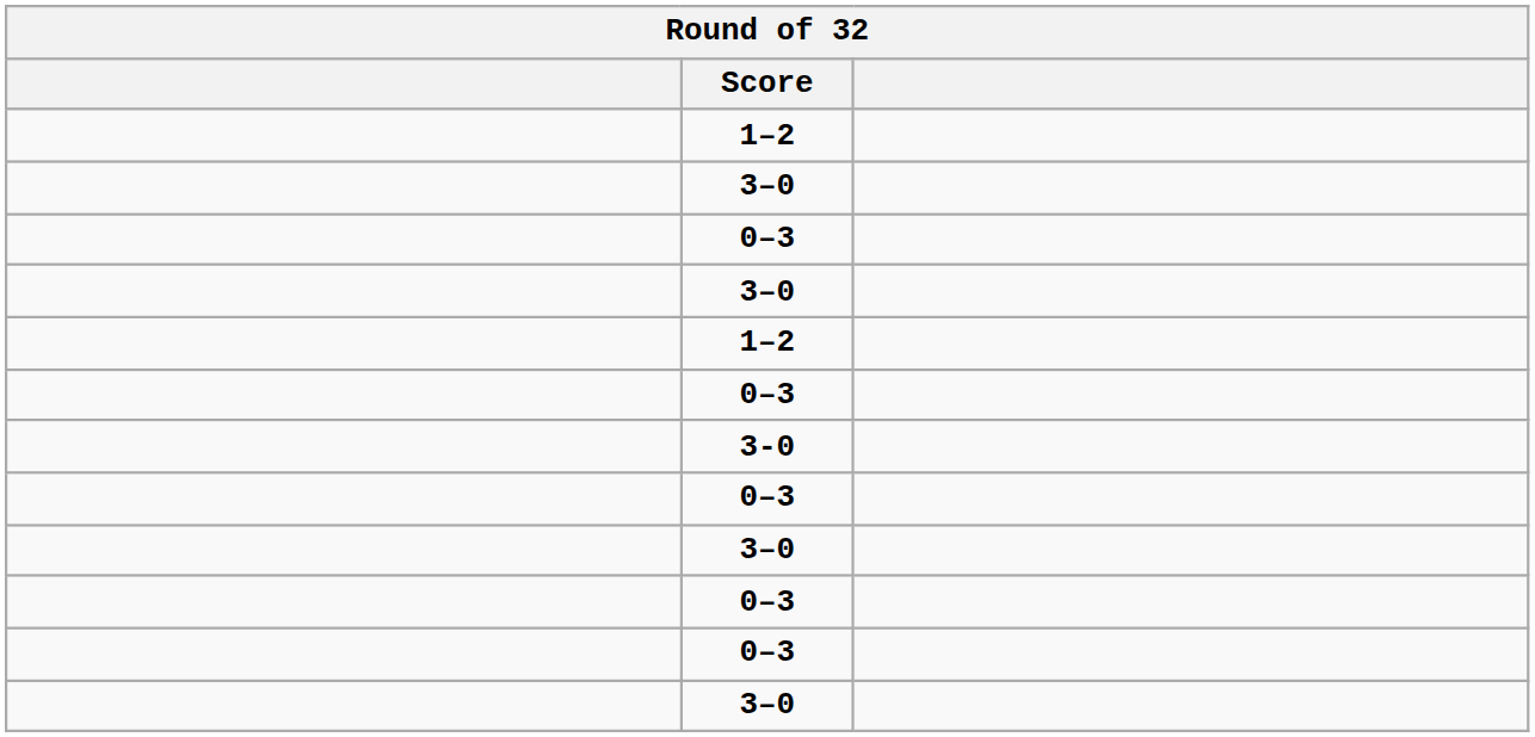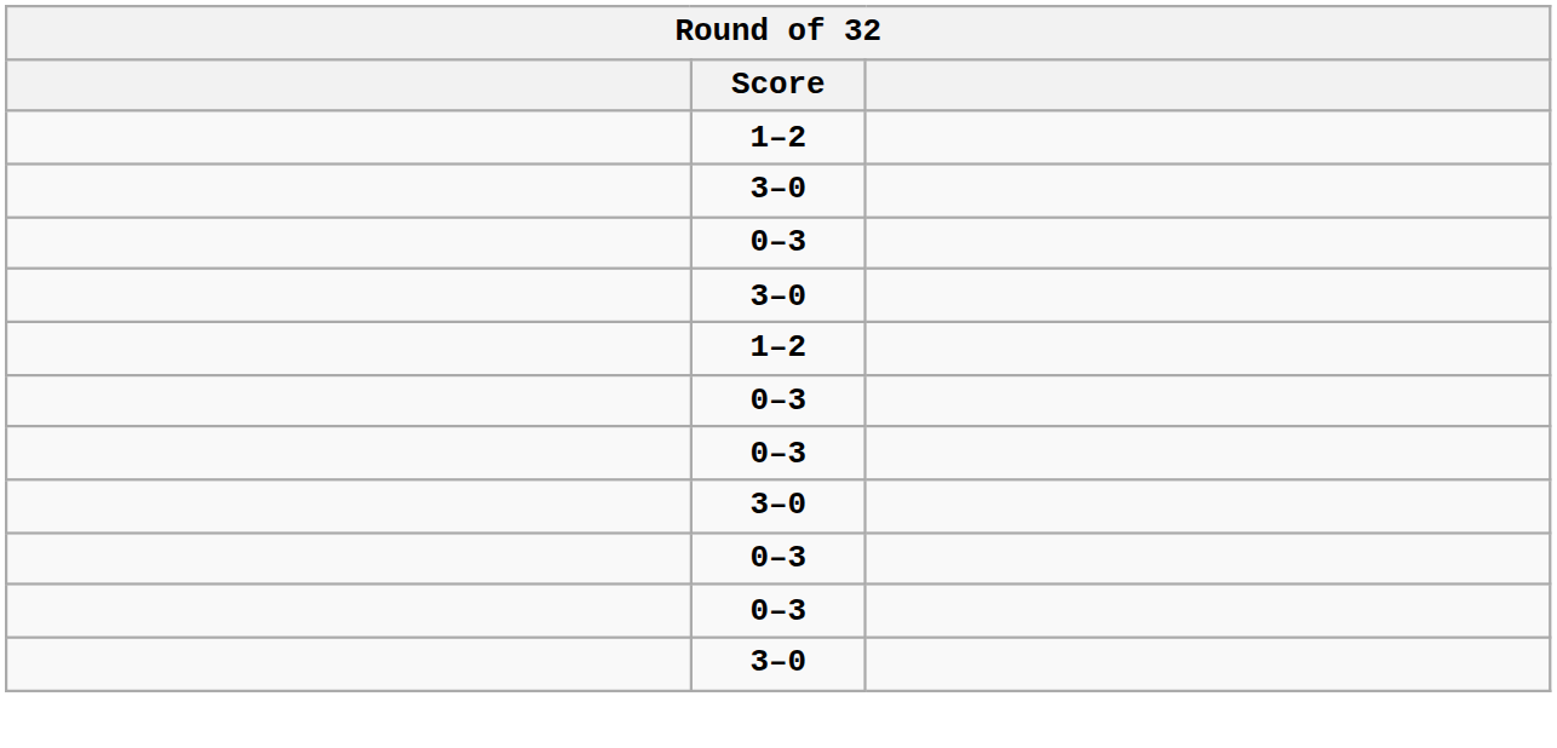 <table class="wikitable" style="text-align: center; font-size:90% ">
 <tr>
 <th colspan=3>Round of 32</th>
 </tr>
 <tr>
 <th align="right" width="250"></th>
 <th width="60">Score</th>
 <th align="left" width="250"></th>
 </tr>
 <tr>
 <td align=left></td>
 <td align=center><strong>1–2</strong></td>
 <td align=left><strong></strong></td>
 </tr>
 <tr>
 <td align=left><strong></strong></td>
 <td align=center><strong>3–0</strong></td>
 <td align=left></td>
 </tr>
 <tr>
 <td align=left></td>
 <td align=center><strong>0–3</strong></td>
 <td align=left><strong></strong></td>
 </tr>
 <tr>
 <td align=left><strong></strong></td>
 <td align=center><strong>3–0</strong></td>
 <td align=left></td>
 </tr>
 <tr>
 <td align=left></td>
 <td align=center><strong>1–2</strong></td>
 <td align=left><strong></strong></td>
 </tr>
 <tr>
 <td align=left></td>
 <td align=center><strong>0–3</strong></td>
 <td align=left><strong></strong></td>
 </tr>
 <tr>
-<td align=left><strong></strong></td>
-<td align=center><strong>3-0</strong></td>
-<td align=left></td>
-</tr>
-<tr>
 <td align=left></td>
 <td align=center><strong>0–3</strong></td>
 <td align=left><strong></strong></td>
 </tr>
 <tr>
 <td align=left><strong></strong></td>
 <td align=center><strong>3–0</strong></td>
 <td align=left></td>
 </tr>
 <tr>
 <td align=left></td>
 <td align=center><strong>0–3</strong></td>
 <td align=left><strong></strong></td>
 </tr>
 <tr>
 <td align=left></td>
 <td align=center><strong>0–3</strong></td>
 <td align=left><strong></strong></td>
 </tr>
 <tr>
 <td align=left><strong></strong></td>
 <td align=center><strong>3–0</strong></td>
 <td align=left></td>
 </tr>
 </table>
